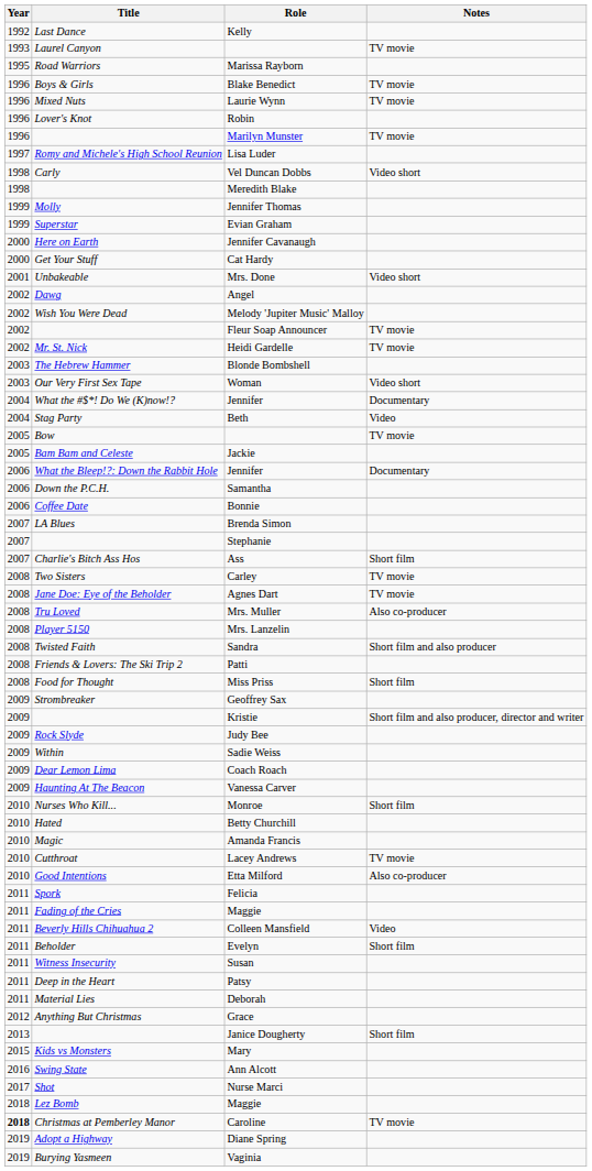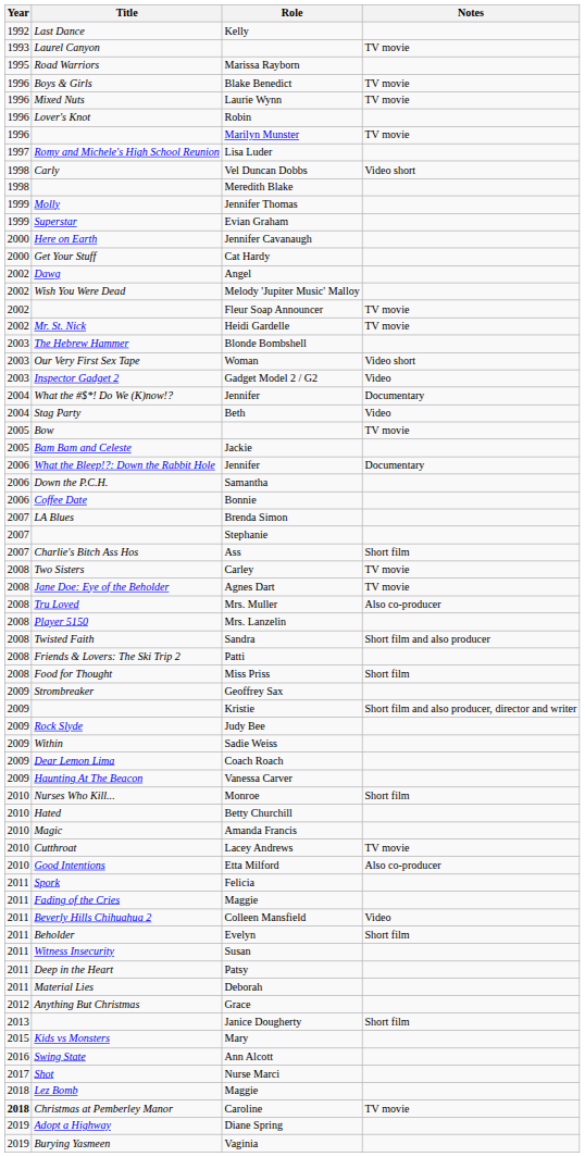 <table class="wikitable sortable">
 <tr>
 <th>Year</th>
 <th>Title</th>
 <th>Role</th>
 <th class="unsortable">Notes</th>
 </tr>
 <tr>
 <td>1992</td>
 <td><em>Last Dance</em></td>
 <td>Kelly</td>
 <td></td>
 </tr>
 <tr>
 <td>1993</td>
 <td><em>Laurel Canyon</em></td>
 <td></td>
 <td>TV movie</td>
 </tr>
 <tr>
 <td>1995</td>
 <td><em>Road Warriors</em></td>
 <td>Marissa Rayborn</td>
 <td></td>
 </tr>
 <tr>
 <td>1996</td>
 <td><em>Boys & Girls</em></td>
 <td>Blake Benedict</td>
 <td>TV movie</td>
 </tr>
 <tr>
 <td>1996</td>
 <td><em>Mixed Nuts</em></td>
 <td>Laurie Wynn</td>
 <td>TV movie</td>
 </tr>
 <tr>
 <td>1996</td>
 <td><em>Lover's Knot</em></td>
 <td>Robin</td>
 <td></td>
 </tr>
 <tr>
 <td>1996</td>
 <td><em></em></td>
 <td><a href='#'>Marilyn Munster</a></td>
 <td>TV movie</td>
 </tr>
 <tr>
 <td>1997</td>
 <td><em><a href='#'>Romy and Michele's High School Reunion</a></em></td>
 <td>Lisa Luder</td>
 <td></td>
 </tr>
 <tr>
 <td>1998</td>
 <td><em>Carly</em></td>
 <td>Vel Duncan Dobbs</td>
 <td>Video short</td>
 </tr>
 <tr>
 <td>1998</td>
 <td><em></em></td>
 <td>Meredith Blake</td>
 <td></td>
 </tr>
 <tr>
 <td>1999</td>
 <td><em><a href='#'>Molly</a></em></td>
 <td>Jennifer Thomas</td>
 <td></td>
 </tr>
 <tr>
 <td>1999</td>
 <td><em><a href='#'>Superstar</a></em></td>
 <td>Evian Graham</td>
 <td></td>
 </tr>
 <tr>
 <td>2000</td>
 <td><em><a href='#'>Here on Earth</a></em></td>
 <td>Jennifer Cavanaugh</td>
 <td></td>
 </tr>
 <tr>
 <td>2000</td>
 <td><em>Get Your Stuff</em></td>
 <td>Cat Hardy</td>
 <td></td>
 </tr>
 <tr>
-<td>2001</td>
-<td><em>Unbakeable</em></td>
-<td>Mrs. Done</td>
-<td>Video short</td>
-</tr>
-<tr>
 <td>2002</td>
 <td><em><a href='#'>Dawg</a></em></td>
 <td>Angel</td>
 <td></td>
 </tr>
 <tr>
 <td>2002</td>
 <td><em>Wish You Were Dead</em></td>
 <td>Melody 'Jupiter Music' Malloy</td>
 <td></td>
 </tr>
 <tr>
 <td>2002</td>
 <td><em></em></td>
 <td>Fleur Soap Announcer</td>
 <td>TV movie</td>
 </tr>
 <tr>
 <td>2002</td>
 <td><em><a href='#'>Mr. St. Nick</a></em></td>
 <td>Heidi Gardelle</td>
 <td>TV movie</td>
 </tr>
 <tr>
 <td>2003</td>
 <td><em><a href='#'>The Hebrew Hammer</a></em></td>
 <td>Blonde Bombshell</td>
 <td></td>
 </tr>
 <tr>
 <td>2003</td>
 <td><em>Our Very First Sex Tape</em></td>
 <td>Woman</td>
 <td>Video short</td>
+</tr>
+<tr>
+<td>2003</td>
+<td><em><a href='#'>Inspector Gadget 2</a></em></td>
+<td>Gadget Model 2 / G2</td>
+<td>Video</td>
 </tr>
 <tr>
 <td>2004</td>
 <td><em>What the #$*! Do We (K)now!?</em></td>
 <td>Jennifer</td>
 <td>Documentary</td>
 </tr>
 <tr>
 <td>2004</td>
 <td><em>Stag Party</em></td>
 <td>Beth</td>
 <td>Video</td>
 </tr>
 <tr>
 <td>2005</td>
 <td><em>Bow</em></td>
 <td></td>
 <td>TV movie</td>
 </tr>
 <tr>
 <td>2005</td>
 <td><em><a href='#'>Bam Bam and Celeste</a></em></td>
 <td>Jackie</td>
 <td></td>
 </tr>
 <tr>
 <td>2006</td>
 <td><em><a href='#'>What the Bleep!?: Down the Rabbit Hole</a></em></td>
 <td>Jennifer</td>
 <td>Documentary</td>
 </tr>
 <tr>
 <td>2006</td>
 <td><em>Down the P.C.H.</em></td>
 <td>Samantha</td>
 <td></td>
 </tr>
 <tr>
 <td>2006</td>
 <td><em><a href='#'>Coffee Date</a></em></td>
 <td>Bonnie</td>
 <td></td>
 </tr>
 <tr>
 <td>2007</td>
 <td><em>LA Blues</em></td>
 <td>Brenda Simon</td>
 <td></td>
 </tr>
 <tr>
 <td>2007</td>
 <td><em></em></td>
 <td>Stephanie</td>
 <td></td>
 </tr>
 <tr>
 <td>2007</td>
 <td><em>Charlie's Bitch Ass Hos</em></td>
 <td>Ass</td>
 <td>Short film</td>
 </tr>
 <tr>
 <td>2008</td>
 <td><em>Two Sisters</em></td>
 <td>Carley</td>
 <td>TV movie</td>
 </tr>
 <tr>
 <td>2008</td>
 <td><em><a href='#'>Jane Doe: Eye of the Beholder</a></em></td>
 <td>Agnes Dart</td>
 <td>TV movie</td>
 </tr>
 <tr>
 <td>2008</td>
 <td><em><a href='#'>Tru Loved</a></em></td>
 <td>Mrs. Muller</td>
 <td>Also co-producer</td>
 </tr>
 <tr>
 <td>2008</td>
 <td><em><a href='#'>Player 5150</a></em></td>
 <td>Mrs. Lanzelin</td>
 <td></td>
 </tr>
 <tr>
 <td>2008</td>
 <td><em>Twisted Faith</em></td>
 <td>Sandra</td>
 <td>Short film and also producer</td>
 </tr>
 <tr>
 <td>2008</td>
 <td><em>Friends & Lovers: The Ski Trip 2</em></td>
 <td>Patti</td>
 <td></td>
 </tr>
 <tr>
 <td>2008</td>
 <td><em>Food for Thought</em></td>
 <td>Miss Priss</td>
 <td>Short film</td>
 </tr>
 <tr>
 <td>2009</td>
 <td><em>Strombreaker</em></td>
 <td>Geoffrey Sax</td>
 <td></td>
 </tr>
 <tr>
 <td>2009</td>
 <td><em></em></td>
 <td>Kristie</td>
 <td>Short film and also producer, director and writer</td>
 </tr>
 <tr>
 <td>2009</td>
 <td><em><a href='#'>Rock Slyde</a></em></td>
 <td>Judy Bee</td>
 <td></td>
 </tr>
 <tr>
 <td>2009</td>
 <td><em>Within</em></td>
 <td>Sadie Weiss</td>
 <td></td>
 </tr>
 <tr>
 <td>2009</td>
 <td><em><a href='#'>Dear Lemon Lima</a></em></td>
 <td>Coach Roach</td>
 <td></td>
 </tr>
 <tr>
 <td>2009</td>
 <td><em><a href='#'>Haunting At The Beacon</a></em></td>
 <td>Vanessa Carver</td>
 <td></td>
 </tr>
 <tr>
 <td>2010</td>
 <td><em>Nurses Who Kill...</em></td>
 <td>Monroe</td>
 <td>Short film</td>
 </tr>
 <tr>
 <td>2010</td>
 <td><em>Hated</em></td>
 <td>Betty Churchill</td>
 <td></td>
 </tr>
 <tr>
 <td>2010</td>
 <td><em>Magic</em></td>
 <td>Amanda Francis</td>
 <td></td>
 </tr>
 <tr>
 <td>2010</td>
 <td><em>Cutthroat</em></td>
 <td>Lacey Andrews</td>
 <td>TV movie</td>
 </tr>
 <tr>
 <td>2010</td>
 <td><em><a href='#'>Good Intentions</a></em></td>
 <td>Etta Milford</td>
 <td>Also co-producer</td>
 </tr>
 <tr>
 <td>2011</td>
 <td><em><a href='#'>Spork</a></em></td>
 <td>Felicia</td>
 <td></td>
 </tr>
 <tr>
 <td>2011</td>
 <td><em><a href='#'>Fading of the Cries</a></em></td>
 <td>Maggie</td>
 <td></td>
 </tr>
 <tr>
 <td>2011</td>
 <td><em><a href='#'>Beverly Hills Chihuahua 2</a></em></td>
 <td>Colleen Mansfield</td>
 <td>Video</td>
 </tr>
 <tr>
 <td>2011</td>
 <td><em>Beholder</em></td>
 <td>Evelyn</td>
 <td>Short film</td>
 </tr>
 <tr>
 <td>2011</td>
 <td><em><a href='#'>Witness Insecurity</a></em></td>
 <td>Susan</td>
 <td></td>
 </tr>
 <tr>
 <td>2011</td>
 <td><em>Deep in the Heart</em></td>
 <td>Patsy</td>
 <td></td>
 </tr>
 <tr>
 <td>2011</td>
 <td><em>Material Lies</em></td>
 <td>Deborah</td>
 <td></td>
 </tr>
 <tr>
 <td>2012</td>
 <td><em>Anything But Christmas</em></td>
 <td>Grace</td>
 <td></td>
 </tr>
 <tr>
 <td>2013</td>
 <td><em></em></td>
 <td>Janice Dougherty</td>
 <td>Short film</td>
 </tr>
 <tr>
 <td>2015</td>
 <td><em><a href='#'>Kids vs Monsters</a></em></td>
 <td>Mary</td>
 <td></td>
 </tr>
 <tr>
 <td>2016</td>
 <td><em><a href='#'>Swing State</a></em></td>
 <td>Ann Alcott</td>
 <td></td>
 </tr>
 <tr>
 <td>2017</td>
 <td><em><a href='#'>Shot</a></em></td>
 <td>Nurse Marci</td>
 <td></td>
 </tr>
 <tr>
 <td>2018</td>
 <td><em><a href='#'>Lez Bomb</a></em></td>
 <td>Maggie</td>
 <td></td>
 </tr>
 <tr>
 <td><strong>2018</strong></td>
 <td><em>Christmas at Pemberley Manor</em></td>
 <td>Caroline</td>
 <td>TV movie</td>
 </tr>
 <tr>
 <td>2019</td>
 <td><em><a href='#'>Adopt a Highway</a></em></td>
 <td>Diane Spring</td>
 <td></td>
 </tr>
 <tr>
 <td>2019</td>
 <td><em>Burying Yasmeen</em></td>
 <td>Vaginia</td>
 <td></td>
 </tr>
 </table>
